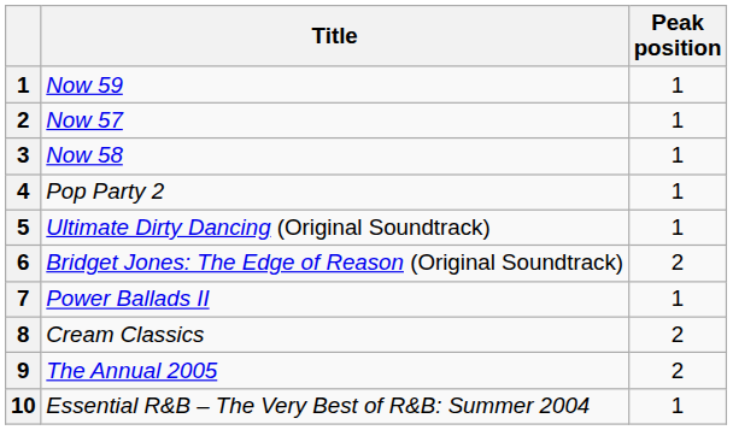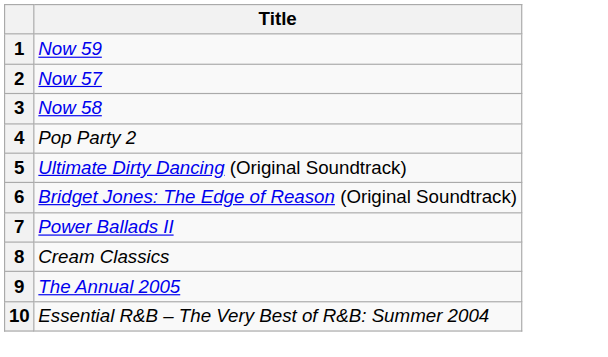 <table class="wikitable sortable plainrowheaders">
 <tr>
 <th scope=col></th>
 <th scope=col>Title</th>
-<th scope=col>Peak<br>position</th>
 </tr>
 <tr>
 <th scope=row style="text-align:center;">1</th>
 <td><em><a href='#'>Now 59</a></em></td>
-<td align="center">1</td>
 </tr>
 <tr>
 <th scope=row style="text-align:center;">2</th>
 <td><em><a href='#'>Now 57</a></em></td>
-<td align="center">1</td>
 </tr>
 <tr>
 <th scope=row style="text-align:center;">3</th>
 <td><em><a href='#'>Now 58</a></em></td>
-<td align="center">1</td>
 </tr>
 <tr>
 <th scope=row style="text-align:center;">4</th>
 <td><em>Pop Party 2</em></td>
-<td align="center">1</td>
 </tr>
 <tr>
 <th scope=row style="text-align:center;">5</th>
 <td><em><a href='#'>Ultimate Dirty Dancing</a></em> (Original Soundtrack)</td>
-<td align="center">1</td>
 </tr>
 <tr>
 <th scope=row style="text-align:center;">6</th>
 <td><em><a href='#'>Bridget Jones: The Edge of Reason</a></em> (Original Soundtrack)</td>
-<td align="center">2</td>
 </tr>
 <tr>
 <th scope=row style="text-align:center;">7</th>
 <td><em><a href='#'>Power Ballads II</a></em></td>
-<td align="center">1</td>
 </tr>
 <tr>
 <th scope=row style="text-align:center;">8</th>
 <td><em>Cream Classics</em></td>
-<td align="center">2</td>
 </tr>
 <tr>
 <th scope=row style="text-align:center;">9</th>
 <td><em><a href='#'>The Annual 2005</a></em></td>
-<td align="center">2</td>
 </tr>
 <tr>
 <th scope=row style="text-align:center;">10</th>
 <td><em>Essential R&B – The Very Best of R&B: Summer 2004</em></td>
-<td align="center">1</td>
 </tr>
 </table>
